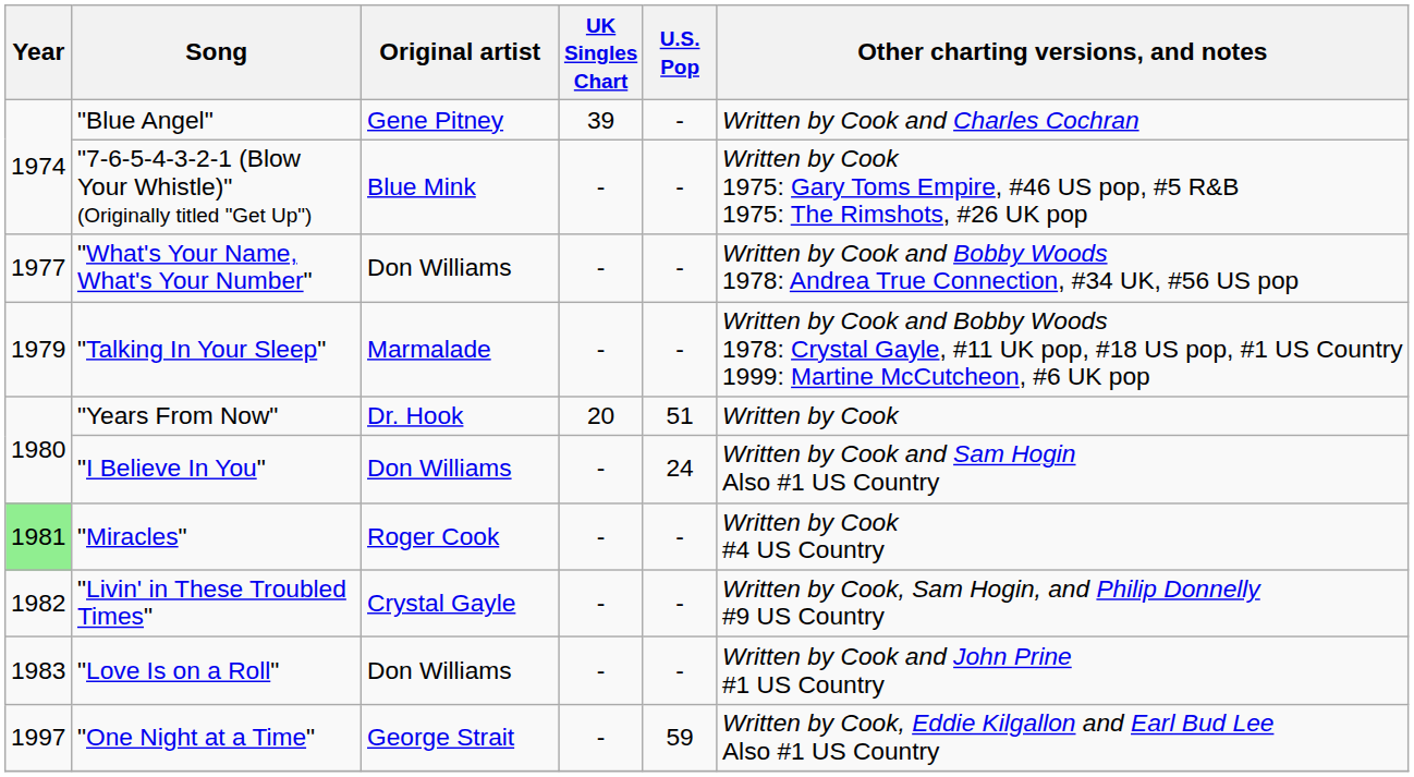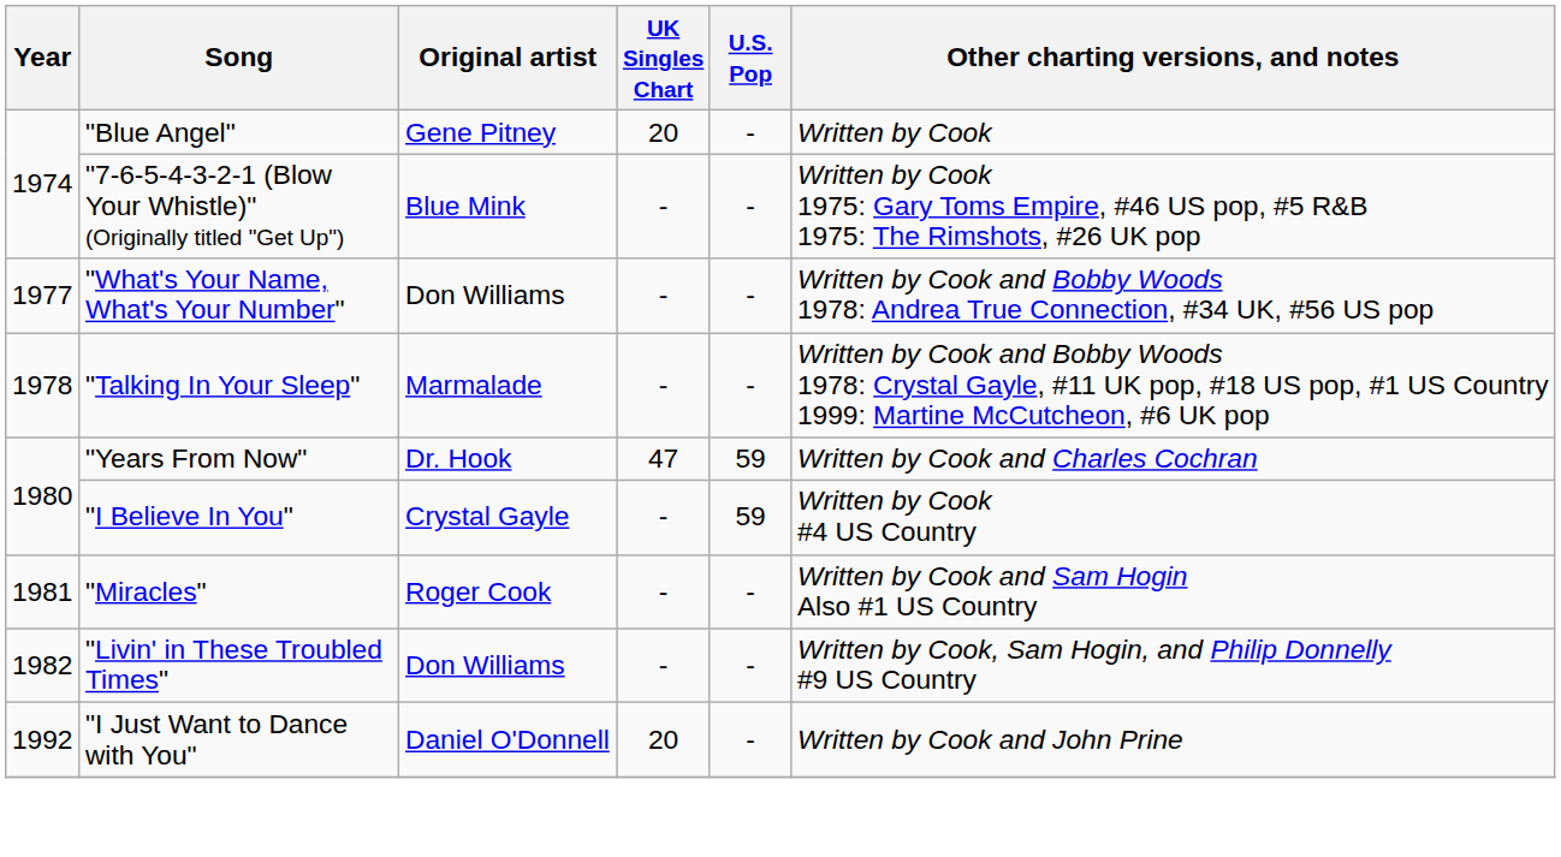 <table class="wikitable">
 <tr>
 <th>Year</th>
 <th width="180">Song</th>
 <th width="120">Original artist</th>
 <th width="40"><small><a href='#'>UK Singles Chart</a></small></th>
 <th width="40"><small><a href='#'>U.S. Pop</a></small></th>
 <th>Other charting versions, and notes</th>
 </tr>
 <tr>
 <td rowspan="2">1974</td>
 <td>"Blue Angel"</td>
 <td><a href='#'>Gene Pitney</a></td>
-<td align="center">39</td>
+<td align="center">20</td>
 <td align="center">-</td>
-<td><em>Written by Cook and <a href='#'>Charles Cochran</a></em></td>
+<td><em>Written by Cook</em></td>
 </tr>
 <tr>
 <td>"7-6-5-4-3-2-1 (Blow Your Whistle)"<br><small>(Originally titled "Get Up")</small></td>
 <td><a href='#'>Blue Mink</a></td>
 <td align="center">-</td>
 <td align="center">-</td>
 <td><em>Written by Cook</em><br>1975: <a href='#'>Gary Toms Empire</a>, #46 US pop, #5 R&B<br>1975: <a href='#'>The Rimshots</a>, #26 UK pop</td>
 </tr>
 <tr>
 <td rowspan="1">1977</td>
 <td>"<a href='#'>What's Your Name, What's Your Number</a>"</td>
 <td>Don Williams</td>
 <td align="center">-</td>
 <td align="center">-</td>
 <td><em>Written by Cook and <a href='#'>Bobby Woods</a></em><br>1978: <a href='#'>Andrea True Connection</a>, #34 UK, #56 US pop</td>
 </tr>
 <tr>
-<td rowspan="1">1979</td>
+<td rowspan="1">1978</td>
 <td>"<a href='#'>Talking In Your Sleep</a>"</td>
 <td><a href='#'>Marmalade</a></td>
 <td align="center">-</td>
 <td align="center">-</td>
 <td><em>Written by Cook and Bobby Woods</em><br>1978: <a href='#'>Crystal Gayle</a>, #11 UK pop, #18 US pop, #1 US Country<br>1999: <a href='#'>Martine McCutcheon</a>, #6 UK pop</td>
 </tr>
 <tr>
 <td rowspan="2">1980</td>
 <td>"Years From Now"</td>
 <td><a href='#'>Dr. Hook</a></td>
-<td align="center">20</td>
-<td align="center">51</td>
-<td><em>Written by Cook</em></td>
+<td align="center">47</td>
+<td align="center">59</td>
+<td><em>Written by Cook and <a href='#'>Charles Cochran</a></em></td>
 </tr>
 <tr>
 <td>"<a href='#'>I Believe In You</a>"</td>
-<td><a href='#'>Don Williams</a></td>
+<td><a href='#'>Crystal Gayle</a></td>
 <td align="center">-</td>
-<td align="center">24</td>
-<td><em>Written by Cook and <a href='#'>Sam Hogin</a></em><br>Also #1 US Country</td>
+<td align="center">59</td>
+<td><em>Written by Cook</em><br>#4 US Country</td>
 </tr>
 <tr>
-<td rowspan="1" style="background: lightgreen;">1981</td>
+<td rowspan="1">1981</td>
 <td>"<a href='#'>Miracles</a>"</td>
 <td><a href='#'>Roger Cook</a></td>
 <td align="center">-</td>
 <td align="center">-</td>
-<td><em>Written by Cook</em><br>#4 US Country</td>
+<td><em>Written by Cook and <a href='#'>Sam Hogin</a></em><br>Also #1 US Country</td>
 </tr>
 <tr>
 <td rowspan="1">1982</td>
 <td>"<a href='#'>Livin' in These Troubled Times</a>"</td>
-<td><a href='#'>Crystal Gayle</a></td>
+<td><a href='#'>Don Williams</a></td>
 <td align="center">-</td>
 <td align="center">-</td>
 <td><em>Written by Cook, Sam Hogin, and <a href='#'>Philip Donnelly</a></em><br>#9 US Country</td>
 </tr>
 <tr>
-<td rowspan="1">1983</td>
-<td>"<a href='#'>Love Is on a Roll</a>"</td>
-<td>Don Williams</td>
+<td rowspan="1">1992</td>
+<td>"I Just Want to Dance with You"</td>
+<td><a href='#'>Daniel O'Donnell</a></td>
+<td align="center">20</td>
 <td align="center">-</td>
-<td align="center">-</td>
-<td><em>Written by Cook and <a href='#'>John Prine</a></em><br>#1 US Country</td>
-</tr>
-<tr>
-<td rowspan="1">1997</td>
-<td>"<a href='#'>One Night at a Time</a>"</td>
-<td><a href='#'>George Strait</a></td>
-<td align="center">-</td>
-<td align="center">59</td>
-<td><em>Written by Cook, <a href='#'>Eddie Kilgallon</a> and <a href='#'>Earl Bud Lee</a></em><br>Also #1 US Country</td>
+<td><em>Written by Cook and John Prine</em></td>
 </tr>
 <tr>
 </tr>
 </table>
